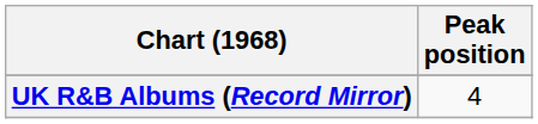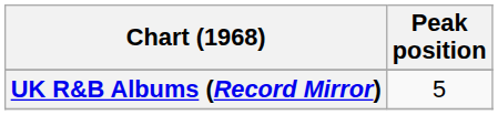 <table class="wikitable sortable plainrowheaders">
 <tr>
 <th scope="col">Chart (1968)</th>
 <th scope="col">Peak<br>position</th>
 </tr>
 <tr>
 </tr>
 <tr>
 </tr>
 <tr>
 <th scope="row"><a href='#'>UK R&B Albums</a> (<em><a href='#'>Record Mirror</a></em>)</th>
-<td align="center">4</td>
+<td align="center">5</td>
 </tr>
 <tr>
 </tr>
 <tr>
 </tr>
 </table>
